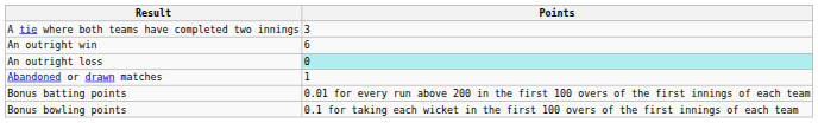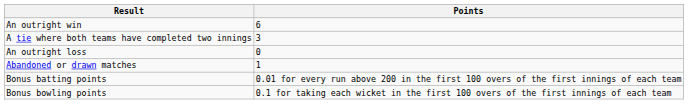 <table class="wikitable">
 <tr style="background:#efefef;">
 <th>Result</th>
 <th>Points </th>
 </tr>
 <tr>
+<td>An outright win</td>
+<td>6</td>
+</tr>
+<tr>
 <td>A <a href='#'>tie</a> where both teams have completed two innings</td>
 <td>3</td>
 </tr>
 <tr>
-<td>An outright win</td>
-<td>6</td>
-</tr>
-<tr>
 <td>An outright loss</td>
-<td style="background: paleturquoise;">0</td>
+<td>0</td>
 </tr>
 <tr>
 <td><a href='#'>Abandoned</a> or <a href='#'>drawn</a> matches</td>
 <td>1</td>
 </tr>
 <tr>
 <td>Bonus batting points</td>
 <td>0.01 for every run above 200 in the first 100 overs of the first innings of each team</td>
 </tr>
 <tr>
 <td>Bonus bowling points</td>
 <td>0.1 for taking each wicket in the first 100 overs of the first innings of each team</td>
 </tr>
 </table>
